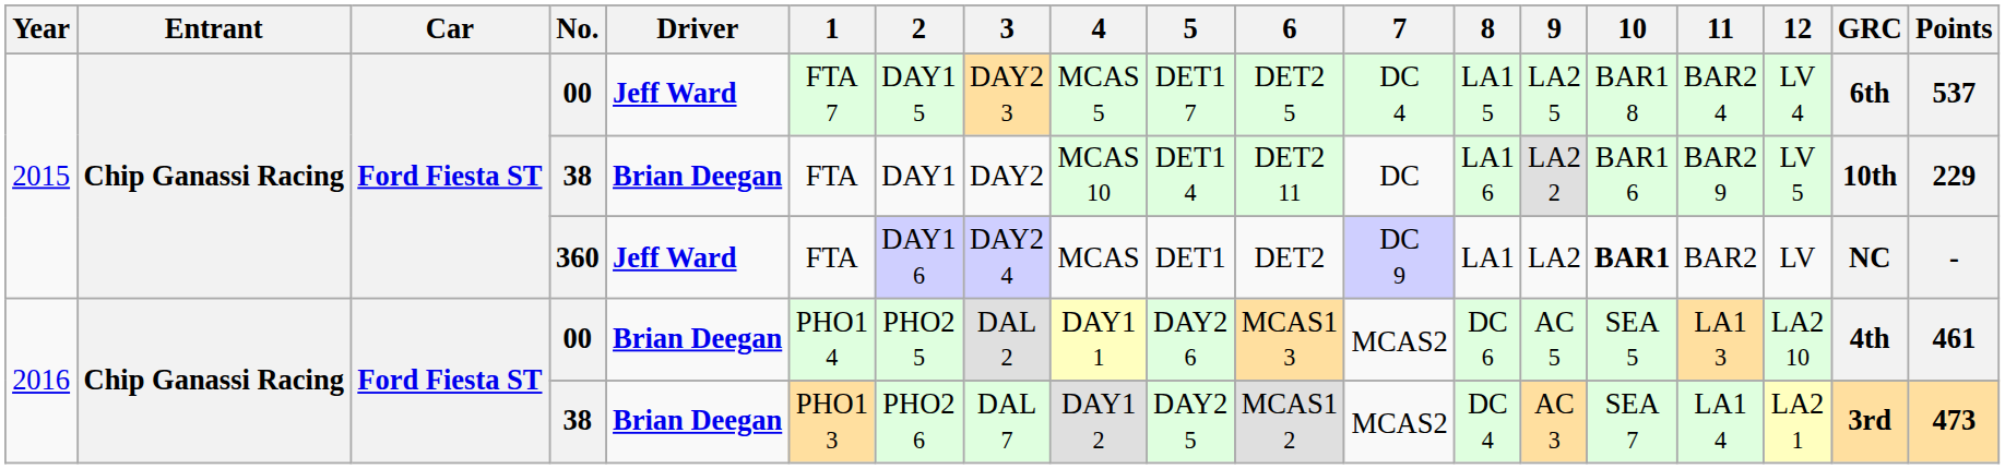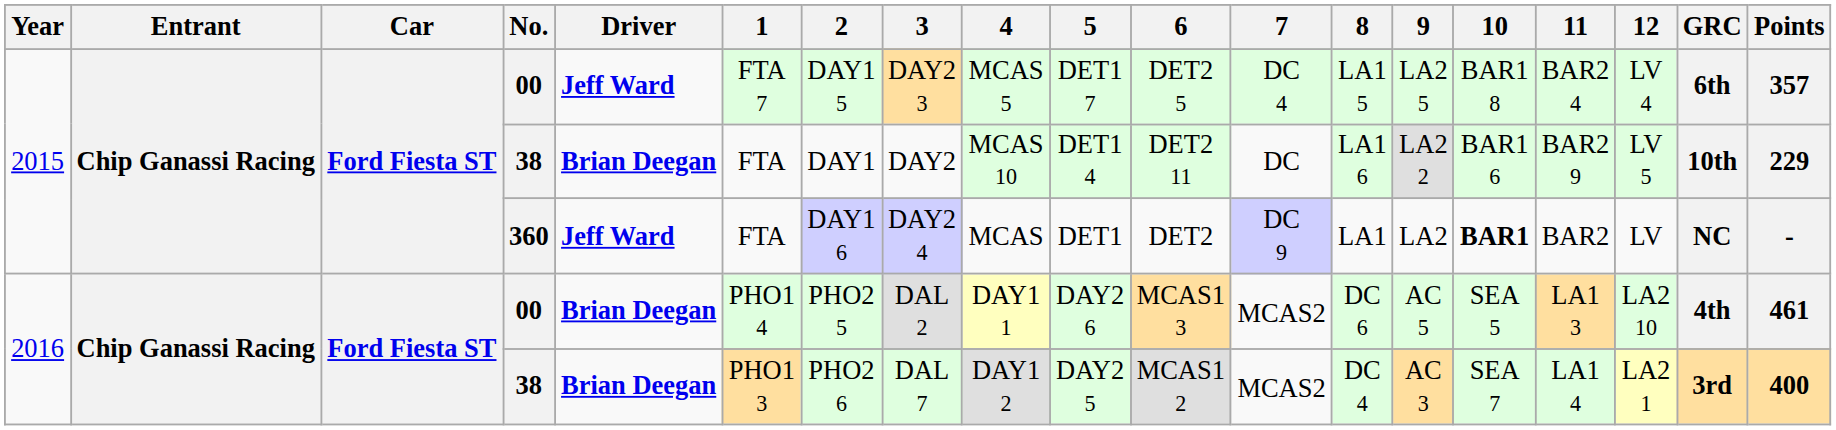 <table class="wikitable" style="text-align:center; font-size:90%;">
 <tr>
 <th>Year</th>
 <th>Entrant</th>
 <th>Car</th>
 <th>No.</th>
 <th>Driver</th>
 <th>1</th>
 <th>2</th>
 <th>3</th>
 <th>4</th>
 <th>5</th>
 <th>6</th>
 <th>7</th>
 <th>8</th>
 <th>9</th>
 <th>10</th>
 <th>11</th>
 <th>12</th>
 <th>GRC</th>
 <th>Points</th>
 </tr>
 <tr>
 <td rowspan=3><a href='#'>2015</a></td>
 <th rowspan=3>Chip Ganassi Racing</th>
 <th rowspan=3><a href='#'>Ford Fiesta ST</a></th>
 <th>00</th>
 <td style="text-align:left;">  <strong><a href='#'>Jeff Ward</a></strong></td>
 <td style="background:#DFFFDF;">FTA<br><small>7</small></td>
 <td style="background:#DFFFDF;">DAY1<br><small>5</small></td>
 <td style="background:#FFDF9F;">DAY2<br><small>3</small></td>
 <td style="background:#DFFFDF;">MCAS<br><small>5</small></td>
 <td style="background:#DFFFDF;">DET1<br><small>7</small></td>
 <td style="background:#DFFFDF;">DET2<br><small>5</small></td>
 <td style="background:#DFFFDF;">DC<br><small>4</small></td>
 <td style="background:#DFFFDF;">LA1<br><small>5</small></td>
 <td style="background:#DFFFDF;">LA2<br><small>5</small></td>
 <td style="background:#DFFFDF;">BAR1<br><small>8</small></td>
 <td style="background:#DFFFDF;">BAR2<br><small>4</small></td>
 <td style="background:#DFFFDF;">LV<br><small>4</small></td>
 <th>6th</th>
-<th>537</th>
+<th>357</th>
 </tr>
 <tr>
 <th>38</th>
 <td style="text-align:left;">  <strong><a href='#'>Brian Deegan</a></strong></td>
 <td>FTA<br><small></small></td>
 <td>DAY1<br><small></small></td>
 <td>DAY2<br><small></small></td>
 <td style="background:#DFFFDF;">MCAS<br><small>10</small></td>
 <td style="background:#DFFFDF;">DET1<br><small>4</small></td>
 <td style="background:#DFFFDF;">DET2<br><small>11</small></td>
 <td>DC<br><small></small></td>
 <td style="background:#DFFFDF;">LA1<br><small>6</small></td>
 <td style="background:#DFDFDF;">LA2<br><small>2</small></td>
 <td style="background:#DFFFDF;">BAR1<br><small>6</small></td>
 <td style="background:#DFFFDF;">BAR2<br><small>9</small></td>
 <td style="background:#DFFFDF;">LV<br><small>5</small></td>
 <th>10th</th>
 <th>229</th>
 </tr>
 <tr>
 <th>360</th>
 <td style="text-align:left;">  <strong><a href='#'>Jeff Ward</a></strong></td>
 <td>FTA<br><small></small></td>
 <td style="background:#CFCFFF;">DAY1<br><small>6</small></td>
 <td style="background:#CFCFFF;">DAY2<br><small>4</small></td>
 <td>MCAS<br><small></small></td>
 <td>DET1<br><small></small></td>
 <td>DET2<br><small></small></td>
 <td style="background:#CFCFFF;">DC<br><small>9</small></td>
 <td>LA1<br><small></small></td>
 <td>LA2<br><small></small></td>
 <td><strong>BAR1<br><small></small></strong></td>
 <td>BAR2<br><small></small></td>
 <td>LV<br><small></small></td>
 <th>NC</th>
 <th>-</th>
 </tr>
 <tr>
 <td rowspan=2><a href='#'>2016</a></td>
 <th rowspan=2>Chip Ganassi Racing</th>
 <th rowspan=2><a href='#'>Ford Fiesta ST</a></th>
 <th>00</th>
 <td style="text-align:left;">  <strong><a href='#'>Brian Deegan</a></strong></td>
 <td style="background:#DFFFDF;">PHO1<br><small>4</small></td>
 <td style="background:#DFFFDF;">PHO2<br><small>5</small></td>
 <td style="background:#DFDFDF;">DAL<br><small>2</small></td>
 <td style="background:#FFFFBF;">DAY1<br><small>1</small></td>
 <td style="background:#DFFFDF;">DAY2<br><small>6</small></td>
 <td style="background:#FFDF9F;">MCAS1<br><small>3</small></td>
 <td>MCAS2<sup></sup></td>
 <td style="background:#DFFFDF;">DC<br><small>6</small></td>
 <td style="background:#DFFFDF;">AC<br><small>5</small></td>
 <td style="background:#DFFFDF;">SEA<br><small>5</small></td>
 <td style="background:#FFDF9F;">LA1<br><small>3</small></td>
 <td style="background:#DFFFDF;">LA2<br><small>10</small></td>
 <th>4th</th>
 <th>461</th>
 </tr>
 <tr>
 <th>38</th>
 <td style="text-align:left;">  <strong><a href='#'>Brian Deegan</a></strong></td>
 <td style="background:#FFDF9F;">PHO1<br><small>3</small></td>
 <td style="background:#DFFFDF;">PHO2<br><small>6</small></td>
 <td style="background:#DFFFDF;">DAL<br><small>7</small></td>
 <td style="background:#DFDFDF;">DAY1<br><small>2</small></td>
 <td style="background:#DFFFDF;">DAY2<br><small>5</small></td>
 <td style="background:#DFDFDF;">MCAS1<br><small>2</small></td>
 <td>MCAS2<sup></sup></td>
 <td style="background:#DFFFDF;">DC<br><small>4</small></td>
 <td style="background:#FFDF9F;">AC<br><small>3</small></td>
 <td style="background:#DFFFDF;">SEA<br><small>7</small></td>
 <td style="background:#DFFFDF;">LA1<br><small>4</small></td>
 <td style="background:#FFFFBF;">LA2<br><small>1</small></td>
 <th style="background:#FFDF9F;">3rd</th>
-<th style="background:#FFDF9F;">473</th>
+<th style="background:#FFDF9F;">400</th>
 </tr>
 </table>
